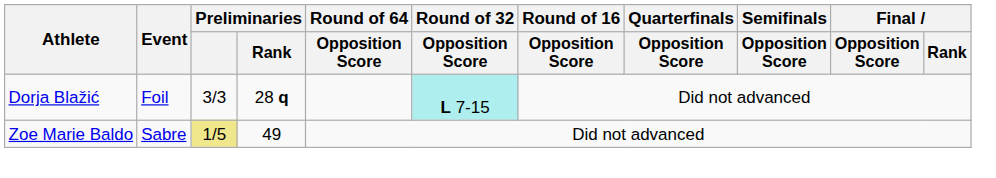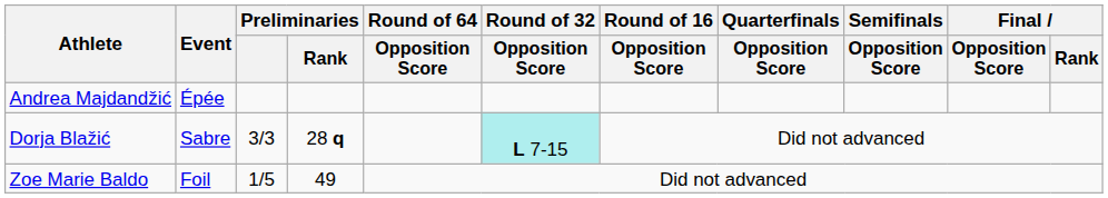 <table class="wikitable" style="font-size:90%">
 <tr>
 <th rowspan=2>Athlete</th>
 <th rowspan=2>Event</th>
 <th colspan=2>Preliminaries</th>
 <th>Round of 64</th>
 <th>Round of 32</th>
 <th>Round of 16</th>
 <th>Quarterfinals</th>
 <th>Semifinals</th>
 <th colspan=2>Final / </th>
 </tr>
 <tr style="font-size:95%">
 <th></th>
 <th>Rank</th>
 <th>Opposition<br>Score</th>
 <th>Opposition<br>Score</th>
 <th>Opposition<br>Score</th>
 <th>Opposition<br>Score</th>
 <th>Opposition<br>Score</th>
 <th>Opposition<br>Score</th>
 <th>Rank</th>
 </tr>
+<tr align=center>
+<td align=left><a href='#'>Andrea Majdandžić</a></td>
+<td style="text-align:left;"><a href='#'>Épée</a></td>
+<td></td>
+<td></td>
+<td></td>
+<td></td>
+<td></td>
+<td></td>
+<td></td>
+<td></td>
+<td></td>
+</tr>
 <tr align="center">
 <td align="left"><a href='#'>Dorja Blažić</a></td>
-<td style="text-align:left;"><a href='#'>Foil</a></td>
+<td style="text-align:left;"><a href='#'>Sabre</a></td>
 <td>3/3</td>
 <td>28 <strong>q</strong></td>
 <td></td>
 <td style="background: paleturquoise;"><br><strong>L</strong> 7-15</td>
 <td colspan="5">Did not advanced</td>
 </tr>
 <tr align="center">
 <td align="left"><a href='#'>Zoe Marie Baldo</a></td>
-<td style="text-align:left;"><a href='#'>Sabre</a></td>
-<td style="background: khaki;">1/5</td>
+<td style="text-align:left;"><a href='#'>Foil</a></td>
+<td>1/5</td>
 <td>49</td>
 <td colspan="7">Did not advanced</td>
 </tr>
 </table>
